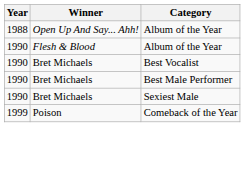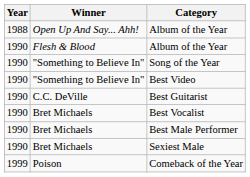 <table class="wikitable">
 <tr>
 <th>Year</th>
 <th>Winner</th>
 <th>Category</th>
 </tr>
 <tr>
 <td>1988</td>
 <td><em>Open Up And Say... Ahh!</em></td>
 <td>Album of the Year</td>
 </tr>
 <tr>
 <td>1990</td>
 <td><em>Flesh & Blood</em></td>
 <td>Album of the Year</td>
+</tr>
+<tr>
+<td>1990</td>
+<td>"Something to Believe In"</td>
+<td>Song of the Year</td>
+</tr>
+<tr>
+<td>1990</td>
+<td>"Something to Believe In"</td>
+<td>Best Video</td>
+</tr>
+<tr>
+<td>1990</td>
+<td>C.C. DeVille</td>
+<td>Best Guitarist</td>
 </tr>
 <tr>
 <td>1990</td>
 <td>Bret Michaels</td>
 <td>Best Vocalist</td>
 </tr>
 <tr>
 <td>1990</td>
 <td>Bret Michaels</td>
 <td>Best Male Performer</td>
 </tr>
 <tr>
 <td>1990</td>
 <td>Bret Michaels</td>
 <td>Sexiest Male</td>
 </tr>
 <tr>
 <td>1999</td>
 <td>Poison</td>
 <td>Comeback of the Year</td>
 </tr>
 </table>
